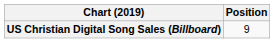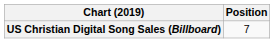 <table class="wikitable plainrowheaders" style="text-align:center">
 <tr>
 <th scope="col">Chart (2019)</th>
 <th scope="col">Position</th>
 </tr>
 <tr>
 <th scope="row">US Christian Digital Song Sales (<em>Billboard</em>)</th>
-<td>9</td>
+<td>7</td>
 </tr>
 </table>
